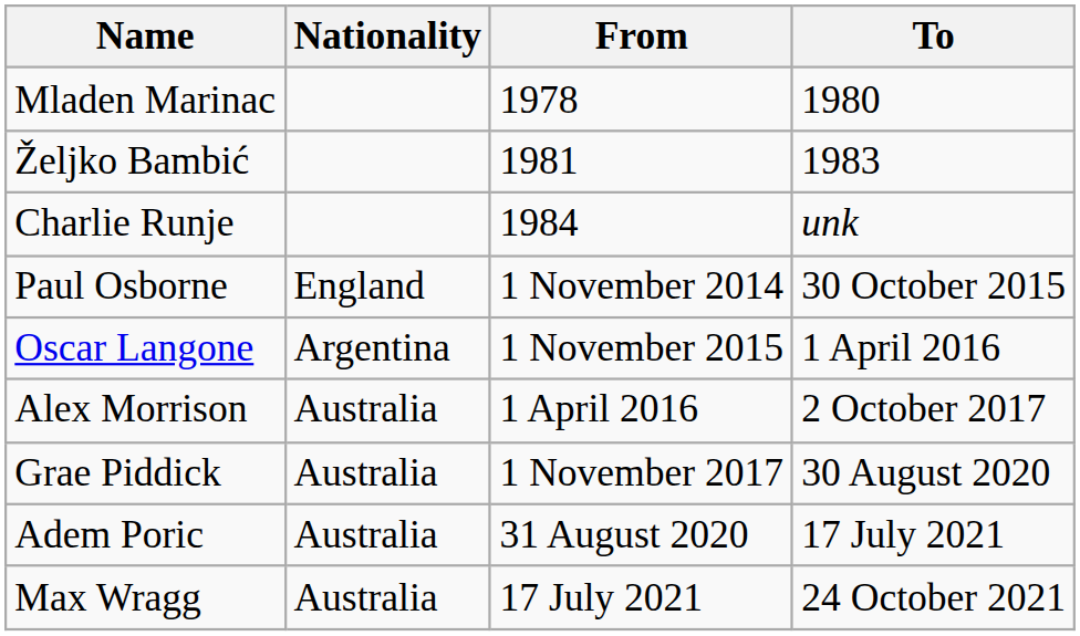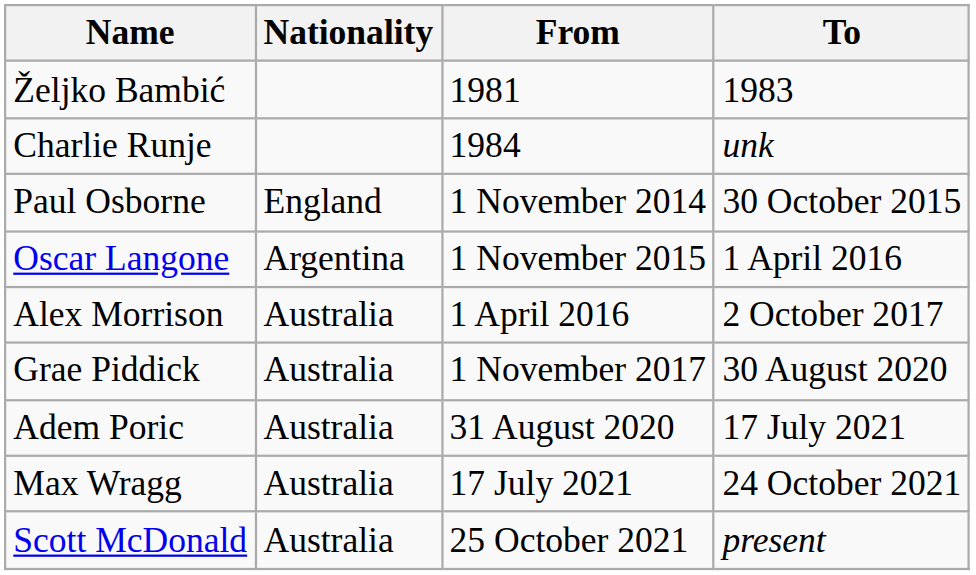 <table class="wikitable">
 <tr>
 <th>Name</th>
 <th>Nationality</th>
 <th>From</th>
 <th>To</th>
-</tr>
-<tr>
-<td>Mladen Marinac</td>
-<td></td>
-<td>1978</td>
-<td>1980</td>
 </tr>
 <tr>
 <td>Željko Bambić</td>
 <td></td>
 <td>1981</td>
 <td>1983</td>
 </tr>
 <tr>
 <td>Charlie Runje</td>
 <td></td>
 <td>1984</td>
 <td><em>unk</em></td>
 </tr>
 <tr>
 <td>Paul Osborne</td>
 <td> England</td>
 <td>1 November 2014</td>
 <td>30 October 2015</td>
 </tr>
 <tr>
 <td><a href='#'>Oscar Langone</a></td>
 <td> Argentina</td>
 <td>1 November 2015</td>
 <td>1 April 2016</td>
 </tr>
 <tr>
 <td>Alex Morrison</td>
 <td> Australia</td>
 <td>1 April 2016</td>
 <td>2 October 2017</td>
 </tr>
 <tr>
 <td>Grae Piddick</td>
 <td> Australia</td>
 <td>1 November 2017</td>
 <td>30 August 2020</td>
 </tr>
 <tr>
 <td>Adem Poric</td>
 <td> Australia</td>
 <td>31 August 2020</td>
 <td>17 July 2021</td>
 </tr>
 <tr>
 <td>Max Wragg</td>
 <td> Australia</td>
 <td>17 July 2021</td>
 <td>24 October 2021</td>
 </tr>
+<tr>
+<td><a href='#'>Scott McDonald</a></td>
+<td> Australia</td>
+<td>25 October 2021</td>
+<td><em>present</em></td>
+</tr>
 </table>
